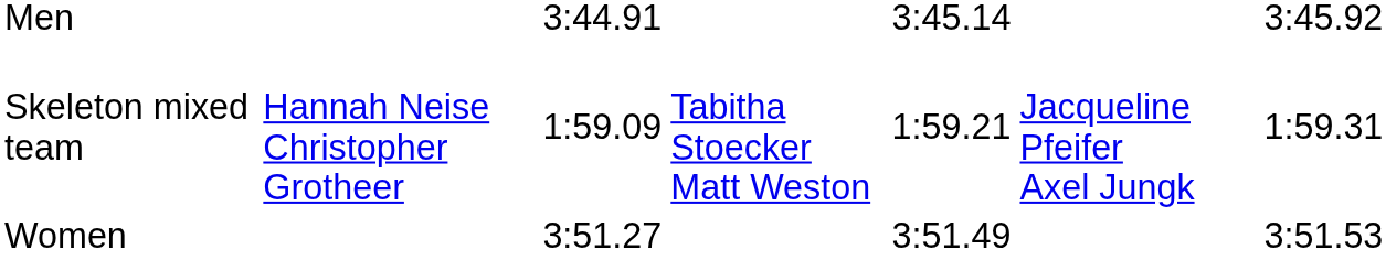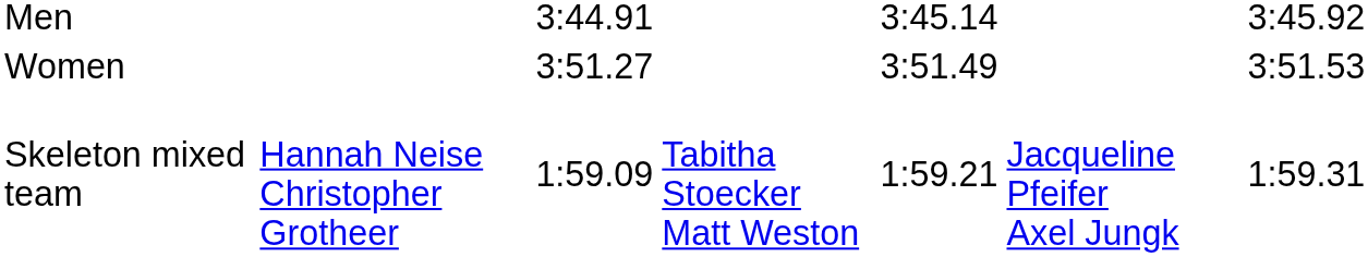 <table>
 <tr>
 <td>Men<br></td>
 <td></td>
 <td>3:44.91</td>
 <td></td>
 <td>3:45.14</td>
 <td></td>
 <td>3:45.92</td>
 </tr>
 <tr>
+<td>Women<br></td>
+<td></td>
+<td>3:51.27</td>
+<td></td>
+<td>3:51.49</td>
+<td></td>
+<td>3:51.53</td>
+</tr>
+<tr>
 <td>Skeleton mixed team<br></td>
 <td><br><a href='#'>Hannah Neise</a><br><a href='#'>Christopher Grotheer</a></td>
 <td>1:59.09</td>
 <td><br><a href='#'>Tabitha Stoecker</a><br><a href='#'>Matt Weston</a></td>
 <td>1:59.21</td>
 <td><br><a href='#'>Jacqueline Pfeifer</a><br><a href='#'>Axel Jungk</a></td>
 <td>1:59.31</td>
 </tr>
-<tr>
-<td>Women<br></td>
-<td></td>
-<td>3:51.27</td>
-<td></td>
-<td>3:51.49</td>
-<td></td>
-<td>3:51.53</td>
-</tr>
 </table>
